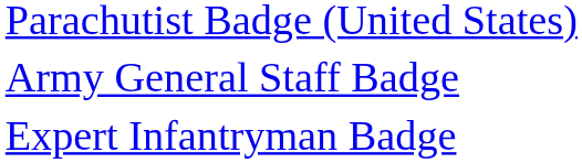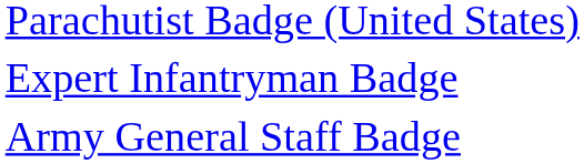 <table>
 <tr>
 <td align=center></td>
 <td><a href='#'>Parachutist Badge (United States)</a></td>
 </tr>
 <tr>
 <td align=center></td>
-<td><a href='#'>Army General Staff Badge</a></td>
+<td><a href='#'>Expert Infantryman Badge</a></td>
 </tr>
 <tr>
 <td align=center></td>
-<td><a href='#'>Expert Infantryman Badge</a></td>
+<td><a href='#'>Army General Staff Badge</a></td>
 </tr>
 </table>
